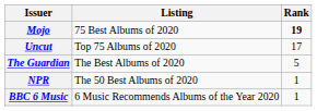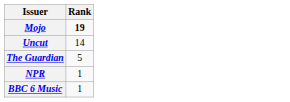 <table class="wikitable plainrowheaders">
 <tr>
 <th scope="col">Issuer</th>
-<th scope="col">Listing</th>
 <th scope="col">Rank</th>
 </tr>
 <tr>
 <th scope="row"><em><a href='#'>Mojo</a></em></th>
-<td>75 Best Albums of 2020</td>
 <td style="text-align:center;"><strong>19</strong></td>
 </tr>
 <tr>
 <th scope="row"><em><a href='#'>Uncut</a></em></th>
-<td>Top 75 Albums of 2020</td>
-<td style="text-align:center;">17</td>
+<td style="text-align:center;">14</td>
 </tr>
 <tr>
 <th scope="row"><em><a href='#'>The Guardian</a></em></th>
-<td>The Best Albums of 2020</td>
 <td style="text-align:center;">5</td>
 </tr>
 <tr>
 <th scope="row"><em><a href='#'>NPR</a></em></th>
-<td>The 50 Best Albums of 2020</td>
 <td style="text-align:center;">1</td>
 </tr>
 <tr>
 <th scope="row"><em><a href='#'>BBC 6 Music</a></em></th>
-<td>6 Music Recommends Albums of the Year 2020</td>
 <td style="text-align:center;">1</td>
 </tr>
 </table>
